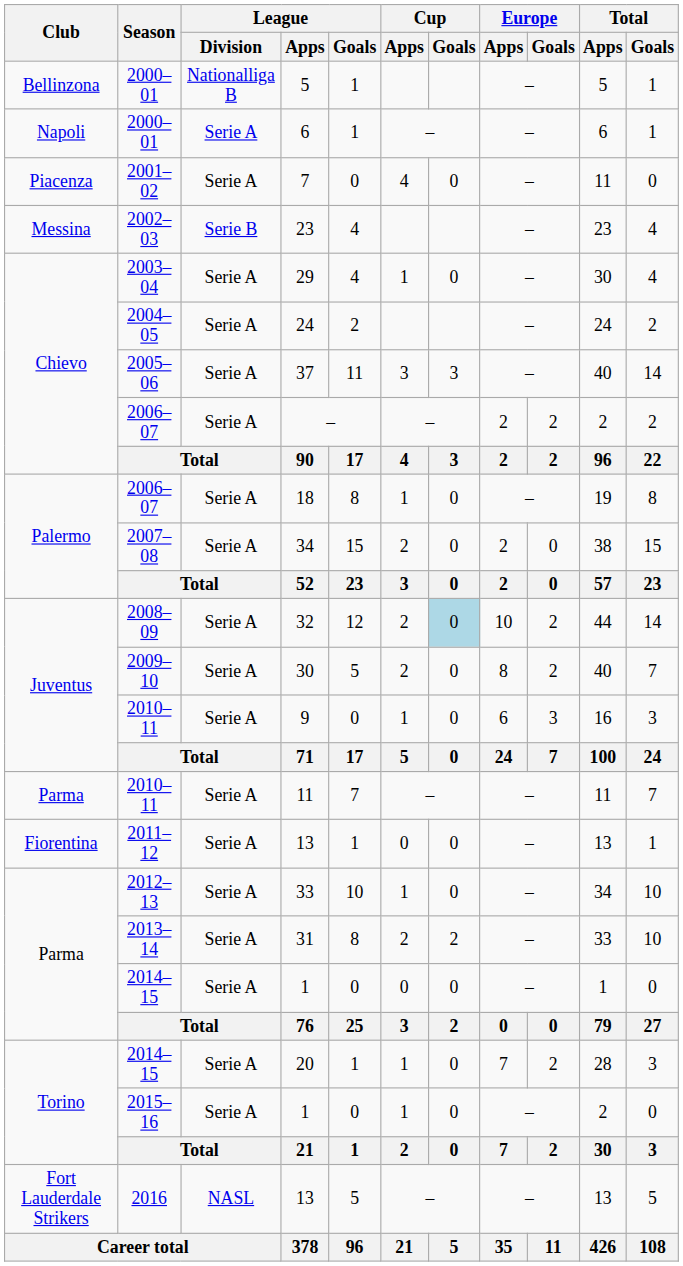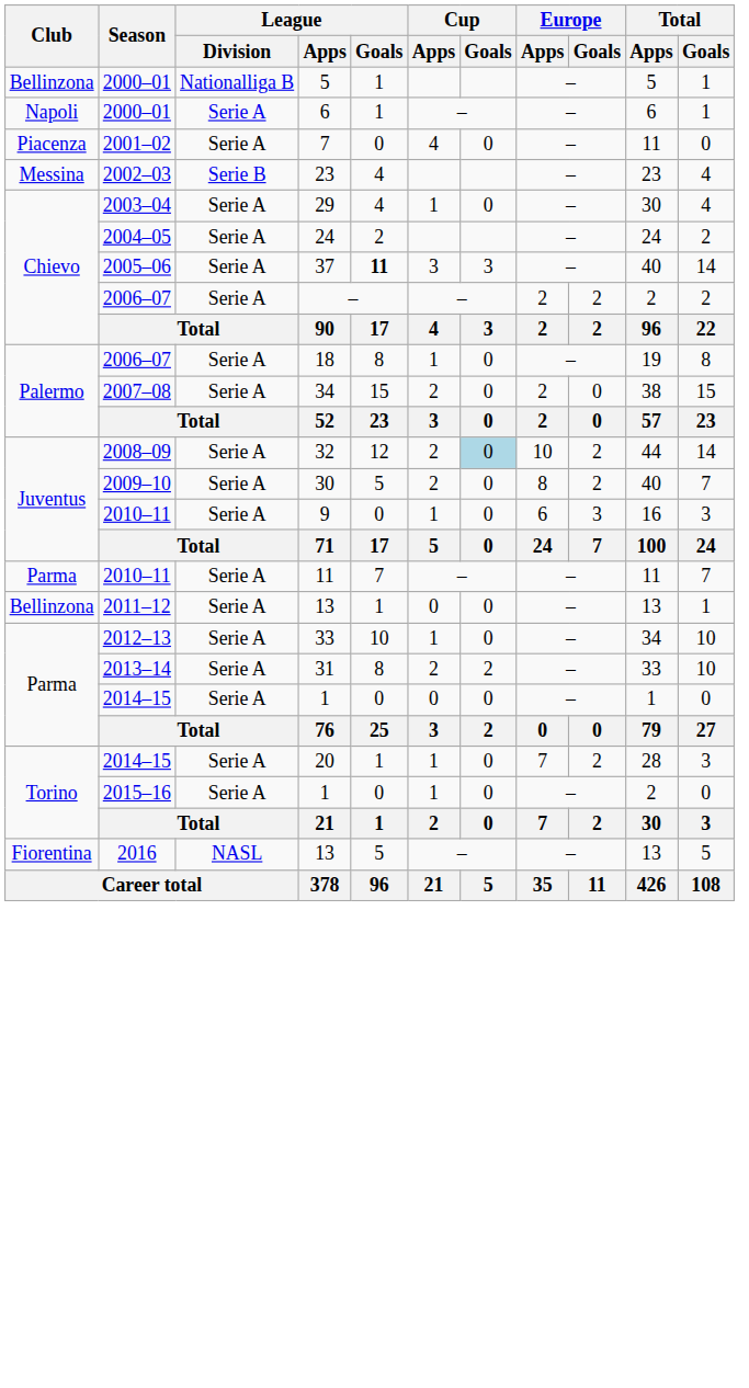 <table class="wikitable" style="text-align:center;">
 <tr>
 <th rowspan="2">Club</th>
 <th rowspan="2">Season</th>
 <th colspan="3">League</th>
 <th colspan="2">Cup</th>
 <th colspan="2"><a href='#'>Europe</a></th>
 <th colspan="2">Total</th>
 </tr>
 <tr>
 <th>Division</th>
 <th>Apps</th>
 <th>Goals</th>
 <th>Apps</th>
 <th>Goals</th>
 <th>Apps</th>
 <th>Goals</th>
 <th>Apps</th>
 <th>Goals</th>
 </tr>
 <tr>
 <td><a href='#'>Bellinzona</a></td>
 <td><a href='#'>2000–01</a></td>
 <td><a href='#'>Nationalliga B</a></td>
 <td>5</td>
 <td>1</td>
 <td></td>
 <td></td>
 <td colspan="2">–</td>
 <td>5</td>
 <td>1</td>
 </tr>
 <tr>
 <td><a href='#'>Napoli</a></td>
 <td><a href='#'>2000–01</a></td>
 <td><a href='#'>Serie A</a></td>
 <td>6</td>
 <td>1</td>
 <td colspan="2">–</td>
 <td colspan="2">–</td>
 <td>6</td>
 <td>1</td>
 </tr>
 <tr>
 <td><a href='#'>Piacenza</a></td>
 <td><a href='#'>2001–02</a></td>
 <td>Serie A</td>
 <td>7</td>
 <td>0</td>
 <td>4</td>
 <td>0</td>
 <td colspan="2">–</td>
 <td>11</td>
 <td>0</td>
 </tr>
 <tr>
 <td><a href='#'>Messina</a></td>
 <td><a href='#'>2002–03</a></td>
 <td><a href='#'>Serie B</a></td>
 <td>23</td>
 <td>4</td>
 <td></td>
 <td></td>
 <td colspan="2">–</td>
 <td>23</td>
 <td>4</td>
 </tr>
 <tr>
 <td rowspan="5"><a href='#'>Chievo</a></td>
 <td><a href='#'>2003–04</a></td>
 <td>Serie A</td>
 <td>29</td>
 <td>4</td>
 <td>1</td>
 <td>0</td>
 <td colspan="2">–</td>
 <td>30</td>
 <td>4</td>
 </tr>
 <tr>
 <td><a href='#'>2004–05</a></td>
 <td>Serie A</td>
 <td>24</td>
 <td>2</td>
 <td></td>
 <td></td>
 <td colspan="2">–</td>
 <td>24</td>
 <td>2</td>
 </tr>
 <tr>
 <td><a href='#'>2005–06</a></td>
 <td>Serie A</td>
 <td>37</td>
-<td>11</td>
+<td><strong>11</strong></td>
 <td>3</td>
 <td>3</td>
 <td colspan="2">–</td>
 <td>40</td>
 <td>14</td>
 </tr>
 <tr>
 <td><a href='#'>2006–07</a></td>
 <td>Serie A</td>
 <td colspan="2">–</td>
 <td colspan="2">–</td>
 <td>2</td>
 <td>2</td>
 <td>2</td>
 <td>2</td>
 </tr>
 <tr>
 <th colspan="2">Total</th>
 <th>90</th>
 <th>17</th>
 <th>4</th>
 <th>3</th>
 <th>2</th>
 <th>2</th>
 <th>96</th>
 <th>22</th>
 </tr>
 <tr>
 <td rowspan="3"><a href='#'>Palermo</a></td>
 <td><a href='#'>2006–07</a></td>
 <td>Serie A</td>
 <td>18</td>
 <td>8</td>
 <td>1</td>
 <td>0</td>
 <td colspan="2">–</td>
 <td>19</td>
 <td>8</td>
 </tr>
 <tr>
 <td><a href='#'>2007–08</a></td>
 <td>Serie A</td>
 <td>34</td>
 <td>15</td>
 <td>2</td>
 <td>0</td>
 <td>2</td>
 <td>0</td>
 <td>38</td>
 <td>15</td>
 </tr>
 <tr>
 <th colspan="2">Total</th>
 <th>52</th>
 <th>23</th>
 <th>3</th>
 <th>0</th>
 <th>2</th>
 <th>0</th>
 <th>57</th>
 <th>23</th>
 </tr>
 <tr>
 <td rowspan="4"><a href='#'>Juventus</a></td>
 <td><a href='#'>2008–09</a></td>
 <td>Serie A</td>
 <td>32</td>
 <td>12</td>
 <td>2</td>
 <td style="background: lightblue;">0</td>
 <td>10</td>
 <td>2</td>
 <td>44</td>
 <td>14</td>
 </tr>
 <tr>
 <td><a href='#'>2009–10</a></td>
 <td>Serie A</td>
 <td>30</td>
 <td>5</td>
 <td>2</td>
 <td>0</td>
 <td>8</td>
 <td>2</td>
 <td>40</td>
 <td>7</td>
 </tr>
 <tr>
 <td><a href='#'>2010–11</a></td>
 <td>Serie A</td>
 <td>9</td>
 <td>0</td>
 <td>1</td>
 <td>0</td>
 <td>6</td>
 <td>3</td>
 <td>16</td>
 <td>3</td>
 </tr>
 <tr>
 <th colspan="2">Total</th>
 <th>71</th>
 <th>17</th>
 <th>5</th>
 <th>0</th>
 <th>24</th>
 <th>7</th>
 <th>100</th>
 <th>24</th>
 </tr>
 <tr>
 <td><a href='#'>Parma</a></td>
 <td><a href='#'>2010–11</a></td>
 <td>Serie A</td>
 <td>11</td>
 <td>7</td>
 <td colspan="2">–</td>
 <td colspan="2">–</td>
 <td>11</td>
 <td>7</td>
 </tr>
 <tr>
-<td><a href='#'>Fiorentina</a></td>
+<td><a href='#'>Bellinzona</a></td>
 <td><a href='#'>2011–12</a></td>
 <td>Serie A</td>
 <td>13</td>
 <td>1</td>
 <td>0</td>
 <td>0</td>
 <td colspan="2">–</td>
 <td>13</td>
 <td>1</td>
 </tr>
 <tr>
 <td rowspan="4">Parma</td>
 <td><a href='#'>2012–13</a></td>
 <td>Serie A</td>
 <td>33</td>
 <td>10</td>
 <td>1</td>
 <td>0</td>
 <td colspan="2">–</td>
 <td>34</td>
 <td>10</td>
 </tr>
 <tr>
 <td><a href='#'>2013–14</a></td>
 <td>Serie A</td>
 <td>31</td>
 <td>8</td>
 <td>2</td>
 <td>2</td>
 <td colspan="2">–</td>
 <td>33</td>
 <td>10</td>
 </tr>
 <tr>
 <td><a href='#'>2014–15</a></td>
 <td>Serie A</td>
 <td>1</td>
 <td>0</td>
 <td>0</td>
 <td>0</td>
 <td colspan="2">–</td>
 <td>1</td>
 <td>0</td>
 </tr>
 <tr>
 <th colspan="2">Total</th>
 <th>76</th>
 <th>25</th>
 <th>3</th>
 <th>2</th>
 <th>0</th>
 <th>0</th>
 <th>79</th>
 <th>27</th>
 </tr>
 <tr>
 <td rowspan="3"><a href='#'>Torino</a></td>
 <td><a href='#'>2014–15</a></td>
 <td>Serie A</td>
 <td>20</td>
 <td>1</td>
 <td>1</td>
 <td>0</td>
 <td>7</td>
 <td>2</td>
 <td>28</td>
 <td>3</td>
 </tr>
 <tr>
 <td><a href='#'>2015–16</a></td>
 <td>Serie A</td>
 <td>1</td>
 <td>0</td>
 <td>1</td>
 <td>0</td>
 <td colspan="2">–</td>
 <td>2</td>
 <td>0</td>
 </tr>
 <tr>
 <th colspan="2">Total</th>
 <th>21</th>
 <th>1</th>
 <th>2</th>
 <th>0</th>
 <th>7</th>
 <th>2</th>
 <th>30</th>
 <th>3</th>
 </tr>
 <tr>
-<td><a href='#'>Fort Lauderdale Strikers</a></td>
+<td><a href='#'>Fiorentina</a></td>
 <td><a href='#'>2016</a></td>
 <td><a href='#'>NASL</a></td>
 <td>13</td>
 <td>5</td>
 <td colspan="2">–</td>
 <td colspan="2">–</td>
 <td>13</td>
 <td>5</td>
 </tr>
 <tr>
 <th colspan="3">Career total</th>
 <th>378</th>
 <th>96</th>
 <th>21</th>
 <th>5</th>
 <th>35</th>
 <th>11</th>
 <th>426</th>
 <th>108</th>
 </tr>
 </table>
